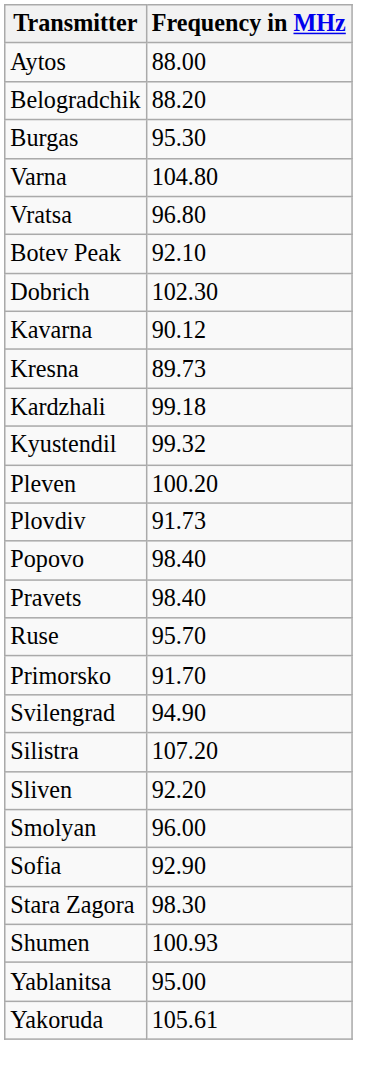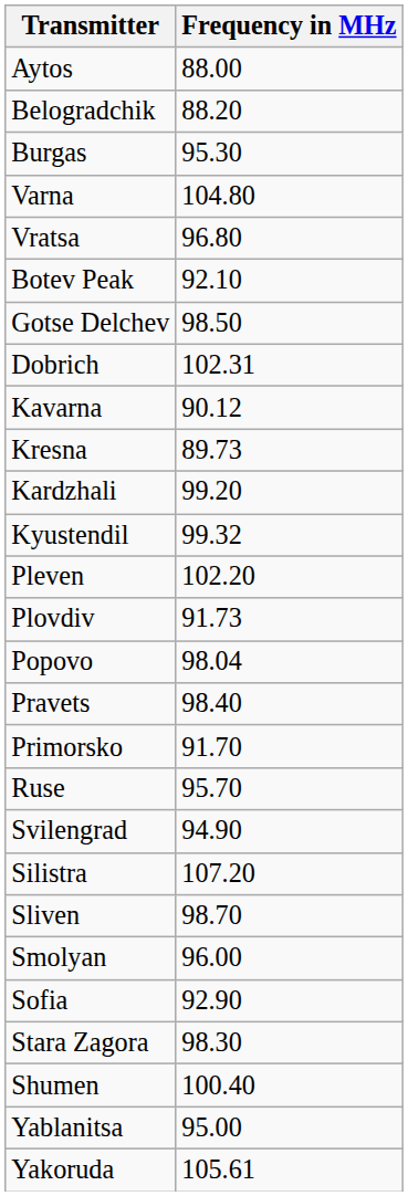 <table class="wikitable">
 <tr>
 <th>Transmitter</th>
 <th>Frequency in <a href='#'>MHz</a></th>
 </tr>
 <tr>
 <td>Aytos</td>
 <td>88.00</td>
 </tr>
 <tr>
 <td>Belogradchik</td>
 <td>88.20</td>
 </tr>
 <tr>
 <td>Burgas</td>
 <td>95.30</td>
 </tr>
 <tr>
 <td>Varna</td>
 <td>104.80</td>
 </tr>
 <tr>
 <td>Vratsa</td>
 <td>96.80</td>
 </tr>
 <tr>
 <td>Botev Peak</td>
 <td>92.10</td>
 </tr>
 <tr>
+<td>Gotse Delchev</td>
+<td>98.50</td>
+</tr>
+<tr>
 <td>Dobrich</td>
-<td>102.30</td>
+<td>102.31</td>
 </tr>
 <tr>
 <td>Kavarna</td>
 <td>90.12</td>
 </tr>
 <tr>
 <td>Kresna</td>
 <td>89.73</td>
 </tr>
 <tr>
 <td>Kardzhali</td>
-<td>99.18</td>
+<td>99.20</td>
 </tr>
 <tr>
 <td>Kyustendil</td>
 <td>99.32</td>
 </tr>
 <tr>
 <td>Pleven</td>
-<td>100.20</td>
+<td>102.20</td>
 </tr>
 <tr>
 <td>Plovdiv</td>
 <td>91.73</td>
 </tr>
 <tr>
 <td>Popovo</td>
-<td>98.40</td>
+<td>98.04</td>
 </tr>
 <tr>
 <td>Pravets</td>
 <td>98.40</td>
 </tr>
 <tr>
+<td>Primorsko</td>
+<td>91.70</td>
+</tr>
+<tr>
 <td>Ruse</td>
 <td>95.70</td>
-</tr>
-<tr>
-<td>Primorsko</td>
-<td>91.70</td>
 </tr>
 <tr>
 <td>Svilengrad</td>
 <td>94.90</td>
 </tr>
 <tr>
 <td>Silistra</td>
 <td>107.20</td>
 </tr>
 <tr>
 <td>Sliven</td>
-<td>92.20</td>
+<td>98.70</td>
 </tr>
 <tr>
 <td>Smolyan</td>
 <td>96.00</td>
 </tr>
 <tr>
 <td>Sofia</td>
 <td>92.90</td>
 </tr>
 <tr>
 <td>Stara Zagora</td>
 <td>98.30</td>
 </tr>
 <tr>
 <td>Shumen</td>
-<td>100.93</td>
+<td>100.40</td>
 </tr>
 <tr>
 <td>Yablanitsa</td>
 <td>95.00</td>
 </tr>
 <tr>
 <td>Yakoruda</td>
 <td>105.61</td>
 </tr>
 </table>
